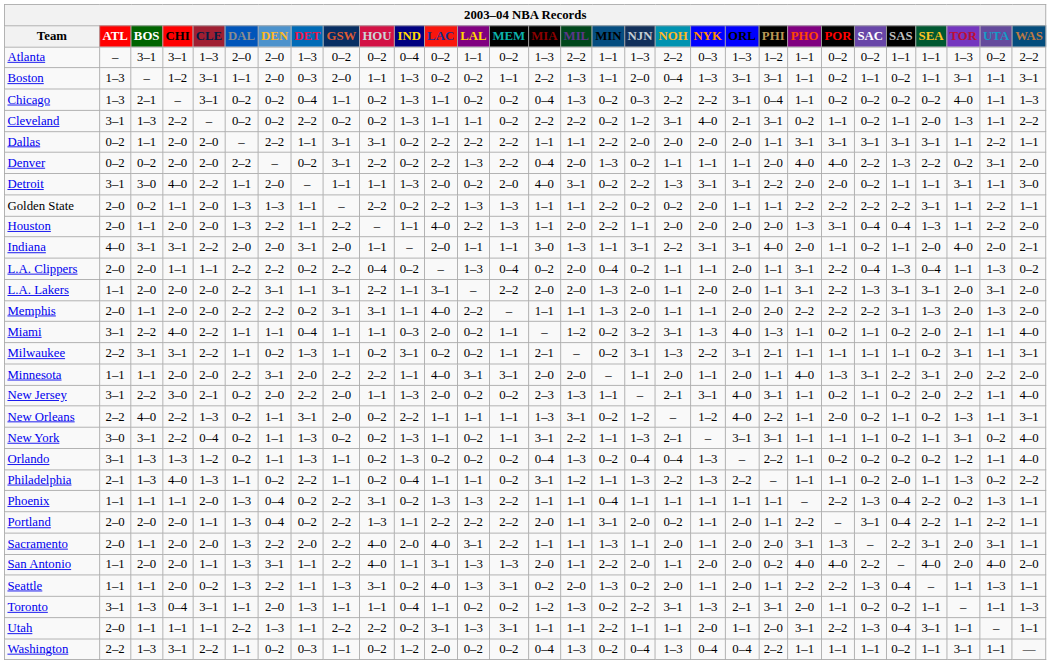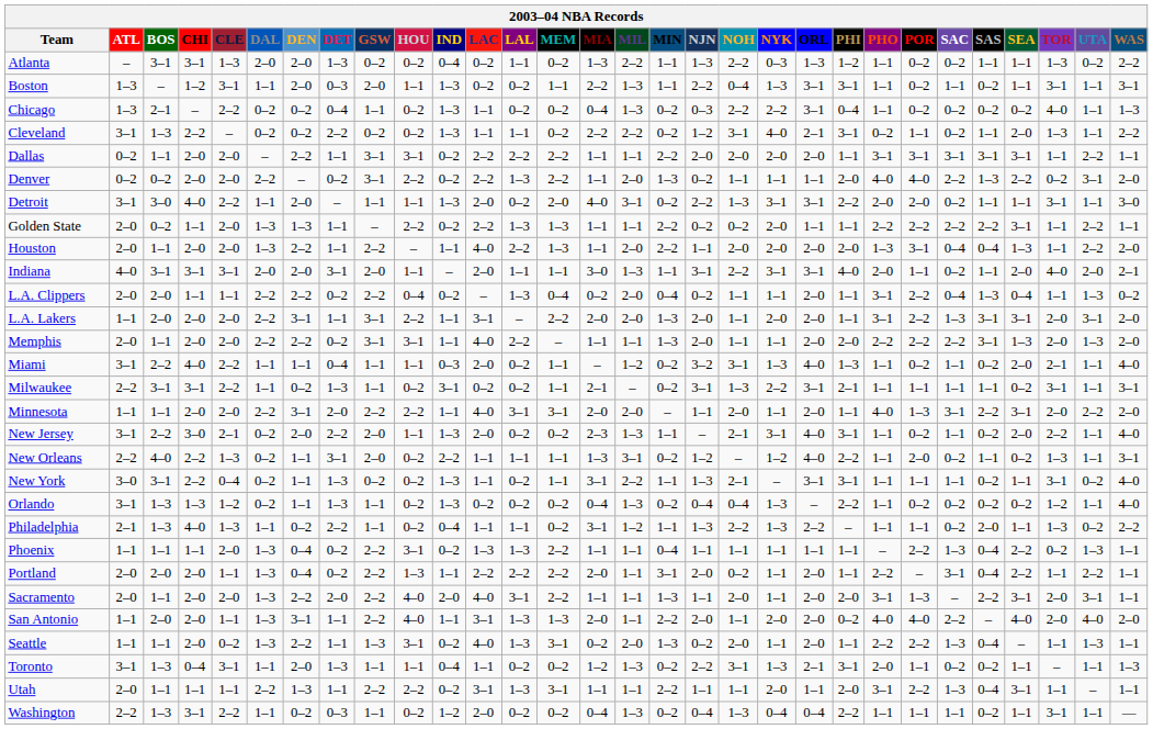 <table class="wikitable" style="font-size:90%; text-align:center;">
 <tr>
 <th colspan=30>2003–04 NBA Records</th>
 </tr>
 <tr>
 <th width=100>Team</th>
 <th style="background:#FF0000;color:#FFFFFF;width=35">ATL</th>
 <th style="background:#006400;color:#FFFFFF;width=35">BOS</th>
 <th style="background:#FF0000;color:#000000;width=35">CHI</th>
 <th style="background:#9F1F32;color:#001D43;width=35">CLE</th>
 <th style="background:#0055BA;color:#898D8F;width=35">DAL</th>
 <th style="background:#4C92CC;color:#FDB827;width=35">DEN</th>
 <th style="background:#006BB7;color:#ED164B;width=35">DET</th>
 <th style="background:#072E63;color:#DC5A34;width=35">GSW</th>
 <th style="background:#D31145;color:#CBD4D8;width=35">HOU</th>
 <th style="background:#000080;color:#FFD700;width=35">IND</th>
 <th style="background:#F9160D;color:#1A2E8B;width=35">LAC</th>
 <th style="background:#800080;color:#FFD700;width=35">LAL</th>
 <th style="background:#000000;color:#0CB2AC;width=35">MEM</th>
 <th style="background:#000000;color:#8B0000;width=35">MIA</th>
 <th style="background:#00471B;color:#5C378A;width=35">MIL</th>
 <th style="background:#044D80;color:#000000;width=35">MIN</th>
 <th style="background:#12305B;color:#C4CED4;width=35">NJN</th>
 <th style="background:#0093B1;color:#FDB827;width=35">NOH</th>
 <th style="background:#0000FF;color:#FF8C00;width=35">NYK</th>
 <th style="background:#0000FF;color:#000000;width=35">ORL</th>
 <th style="background:#000000;color:#BB9754;width=35">PHI</th>
 <th style="background:#800080;color:#FF4500;width=35">PHO</th>
 <th style="background:#000000;color:#FF0000;width=35">POR</th>
 <th style="background:#6846A8;color:#FFFFFF;width=35">SAC</th>
 <th style="background:#000000;color:#C0C0C0;width=35">SAS</th>
 <th style="background:#005831;color:#FFC322;width=35">SEA</th>
 <th style="background:#7436BF;color:#BE0F34;width=35">TOR</th>
 <th style="background:#644A9C;color:#149BC7;width=35">UTA</th>
 <th style="background:#044D7D;color:#BC7A44;width=35">WAS</th>
 </tr>
 <tr>
 <td style="text-align:left;"><a href='#'>Atlanta</a></td>
 <td>–</td>
 <td>3–1</td>
 <td>3–1</td>
 <td>1–3</td>
 <td>2–0</td>
 <td>2–0</td>
 <td>1–3</td>
 <td>0–2</td>
 <td>0–2</td>
 <td>0–4</td>
 <td>0–2</td>
 <td>1–1</td>
 <td>0–2</td>
 <td>1–3</td>
 <td>2–2</td>
 <td>1–1</td>
 <td>1–3</td>
 <td>2–2</td>
 <td>0–3</td>
 <td>1–3</td>
 <td>1–2</td>
 <td>1–1</td>
 <td>0–2</td>
 <td>0–2</td>
 <td>1–1</td>
 <td>1–1</td>
 <td>1–3</td>
 <td>0–2</td>
 <td>2–2</td>
 </tr>
 <tr>
 <td style="text-align:left;"><a href='#'>Boston</a></td>
 <td>1–3</td>
 <td>–</td>
 <td>1–2</td>
 <td>3–1</td>
 <td>1–1</td>
 <td>2–0</td>
 <td>0–3</td>
 <td>2–0</td>
 <td>1–1</td>
 <td>1–3</td>
 <td>0–2</td>
 <td>0–2</td>
 <td>1–1</td>
 <td>2–2</td>
 <td>1–3</td>
 <td>1–1</td>
-<td>2–0</td>
+<td>2–2</td>
 <td>0–4</td>
 <td>1–3</td>
 <td>3–1</td>
 <td>3–1</td>
 <td>1–1</td>
 <td>0–2</td>
 <td>1–1</td>
 <td>0–2</td>
 <td>1–1</td>
 <td>3–1</td>
 <td>1–1</td>
 <td>3–1</td>
 </tr>
 <tr>
 <td style="text-align:left;"><a href='#'>Chicago</a></td>
 <td>1–3</td>
 <td>2–1</td>
 <td>–</td>
-<td>3–1</td>
+<td>2–2</td>
 <td>0–2</td>
 <td>0–2</td>
 <td>0–4</td>
 <td>1–1</td>
 <td>0–2</td>
 <td>1–3</td>
 <td>1–1</td>
 <td>0–2</td>
 <td>0–2</td>
 <td>0–4</td>
 <td>1–3</td>
 <td>0–2</td>
 <td>0–3</td>
 <td>2–2</td>
 <td>2–2</td>
 <td>3–1</td>
 <td>0–4</td>
 <td>1–1</td>
 <td>0–2</td>
 <td>0–2</td>
 <td>0–2</td>
 <td>0–2</td>
 <td>4–0</td>
 <td>1–1</td>
 <td>1–3</td>
 </tr>
 <tr>
 <td style="text-align:left;"><a href='#'>Cleveland</a></td>
 <td>3–1</td>
 <td>1–3</td>
 <td>2–2</td>
 <td>–</td>
 <td>0–2</td>
 <td>0–2</td>
 <td>2–2</td>
 <td>0–2</td>
 <td>0–2</td>
 <td>1–3</td>
 <td>1–1</td>
 <td>1–1</td>
 <td>0–2</td>
 <td>2–2</td>
 <td>2–2</td>
 <td>0–2</td>
 <td>1–2</td>
 <td>3–1</td>
 <td>4–0</td>
 <td>2–1</td>
 <td>3–1</td>
 <td>0–2</td>
 <td>1–1</td>
 <td>0–2</td>
 <td>1–1</td>
 <td>2–0</td>
 <td>1–3</td>
 <td>1–1</td>
 <td>2–2</td>
 </tr>
 <tr>
 <td style="text-align:left;"><a href='#'>Dallas</a></td>
 <td>0–2</td>
 <td>1–1</td>
 <td>2–0</td>
 <td>2–0</td>
 <td>–</td>
 <td>2–2</td>
 <td>1–1</td>
 <td>3–1</td>
 <td>3–1</td>
 <td>0–2</td>
 <td>2–2</td>
 <td>2–2</td>
 <td>2–2</td>
 <td>1–1</td>
 <td>1–1</td>
 <td>2–2</td>
 <td>2–0</td>
 <td>2–0</td>
 <td>2–0</td>
 <td>2–0</td>
 <td>1–1</td>
 <td>3–1</td>
 <td>3–1</td>
 <td>3–1</td>
 <td>3–1</td>
 <td>3–1</td>
 <td>1–1</td>
 <td>2–2</td>
 <td>1–1</td>
 </tr>
 <tr>
 <td style="text-align:left;"><a href='#'>Denver</a></td>
 <td>0–2</td>
 <td>0–2</td>
 <td>2–0</td>
 <td>2–0</td>
 <td>2–2</td>
 <td>–</td>
 <td>0–2</td>
 <td>3–1</td>
 <td>2–2</td>
 <td>0–2</td>
 <td>2–2</td>
 <td>1–3</td>
 <td>2–2</td>
-<td>0–4</td>
+<td>1–1</td>
 <td>2–0</td>
 <td>1–3</td>
 <td>0–2</td>
 <td>1–1</td>
 <td>1–1</td>
 <td>1–1</td>
 <td>2–0</td>
 <td>4–0</td>
 <td>4–0</td>
 <td>2–2</td>
 <td>1–3</td>
 <td>2–2</td>
 <td>0–2</td>
 <td>3–1</td>
 <td>2–0</td>
 </tr>
 <tr>
 <td style="text-align:left;"><a href='#'>Detroit</a></td>
 <td>3–1</td>
 <td>3–0</td>
 <td>4–0</td>
 <td>2–2</td>
 <td>1–1</td>
 <td>2–0</td>
 <td>–</td>
 <td>1–1</td>
 <td>1–1</td>
 <td>1–3</td>
 <td>2–0</td>
 <td>0–2</td>
 <td>2–0</td>
 <td>4–0</td>
 <td>3–1</td>
 <td>0–2</td>
 <td>2–2</td>
 <td>1–3</td>
 <td>3–1</td>
 <td>3–1</td>
 <td>2–2</td>
 <td>2–0</td>
 <td>2–0</td>
 <td>0–2</td>
 <td>1–1</td>
 <td>1–1</td>
 <td>3–1</td>
 <td>1–1</td>
 <td>3–0</td>
 </tr>
 <tr>
 <td style="text-align:left;">Golden State</td>
 <td>2–0</td>
 <td>0–2</td>
 <td>1–1</td>
 <td>2–0</td>
 <td>1–3</td>
 <td>1–3</td>
 <td>1–1</td>
 <td>–</td>
 <td>2–2</td>
 <td>0–2</td>
 <td>2–2</td>
 <td>1–3</td>
 <td>1–3</td>
 <td>1–1</td>
 <td>1–1</td>
 <td>2–2</td>
 <td>0–2</td>
 <td>0–2</td>
 <td>2–0</td>
 <td>1–1</td>
 <td>1–1</td>
 <td>2–2</td>
 <td>2–2</td>
 <td>2–2</td>
 <td>2–2</td>
 <td>3–1</td>
 <td>1–1</td>
 <td>2–2</td>
 <td>1–1</td>
 </tr>
 <tr>
 <td style="text-align:left;"><a href='#'>Houston</a></td>
 <td>2–0</td>
 <td>1–1</td>
 <td>2–0</td>
 <td>2–0</td>
 <td>1–3</td>
 <td>2–2</td>
 <td>1–1</td>
 <td>2–2</td>
 <td>–</td>
 <td>1–1</td>
 <td>4–0</td>
 <td>2–2</td>
 <td>1–3</td>
 <td>1–1</td>
 <td>2–0</td>
 <td>2–2</td>
 <td>1–1</td>
 <td>2–0</td>
 <td>2–0</td>
 <td>2–0</td>
 <td>2–0</td>
 <td>1–3</td>
 <td>3–1</td>
 <td>0–4</td>
 <td>0–4</td>
 <td>1–3</td>
 <td>1–1</td>
 <td>2–2</td>
 <td>2–0</td>
 </tr>
 <tr>
 <td style="text-align:left;"><a href='#'>Indiana</a></td>
 <td>4–0</td>
 <td>3–1</td>
 <td>3–1</td>
-<td>2–2</td>
+<td>3–1</td>
 <td>2–0</td>
 <td>2–0</td>
 <td>3–1</td>
 <td>2–0</td>
 <td>1–1</td>
 <td>–</td>
 <td>2–0</td>
 <td>1–1</td>
 <td>1–1</td>
 <td>3–0</td>
 <td>1–3</td>
 <td>1–1</td>
 <td>3–1</td>
 <td>2–2</td>
 <td>3–1</td>
 <td>3–1</td>
 <td>4–0</td>
 <td>2–0</td>
 <td>1–1</td>
 <td>0–2</td>
 <td>1–1</td>
 <td>2–0</td>
 <td>4–0</td>
 <td>2–0</td>
 <td>2–1</td>
 </tr>
 <tr>
 <td style="text-align:left;"><a href='#'>L.A. Clippers</a></td>
 <td>2–0</td>
 <td>2–0</td>
 <td>1–1</td>
 <td>1–1</td>
 <td>2–2</td>
 <td>2–2</td>
 <td>0–2</td>
 <td>2–2</td>
 <td>0–4</td>
 <td>0–2</td>
 <td>–</td>
 <td>1–3</td>
 <td>0–4</td>
 <td>0–2</td>
 <td>2–0</td>
 <td>0–4</td>
 <td>0–2</td>
 <td>1–1</td>
 <td>1–1</td>
 <td>2–0</td>
 <td>1–1</td>
 <td>3–1</td>
 <td>2–2</td>
 <td>0–4</td>
 <td>1–3</td>
 <td>0–4</td>
 <td>1–1</td>
 <td>1–3</td>
 <td>0–2</td>
 </tr>
 <tr>
 <td style="text-align:left;"><a href='#'>L.A. Lakers</a></td>
 <td>1–1</td>
 <td>2–0</td>
 <td>2–0</td>
 <td>2–0</td>
 <td>2–2</td>
 <td>3–1</td>
 <td>1–1</td>
 <td>3–1</td>
 <td>2–2</td>
 <td>1–1</td>
 <td>3–1</td>
 <td>–</td>
 <td>2–2</td>
 <td>2–0</td>
 <td>2–0</td>
 <td>1–3</td>
 <td>2–0</td>
 <td>1–1</td>
 <td>2–0</td>
 <td>2–0</td>
 <td>1–1</td>
 <td>3–1</td>
 <td>2–2</td>
 <td>1–3</td>
 <td>3–1</td>
 <td>3–1</td>
 <td>2–0</td>
 <td>3–1</td>
 <td>2–0</td>
 </tr>
 <tr>
 <td style="text-align:left;"><a href='#'>Memphis</a></td>
 <td>2–0</td>
 <td>1–1</td>
 <td>2–0</td>
 <td>2–0</td>
 <td>2–2</td>
 <td>2–2</td>
 <td>0–2</td>
 <td>3–1</td>
 <td>3–1</td>
 <td>1–1</td>
 <td>4–0</td>
 <td>2–2</td>
 <td>–</td>
 <td>1–1</td>
 <td>1–1</td>
 <td>1–3</td>
 <td>2–0</td>
 <td>1–1</td>
 <td>1–1</td>
 <td>2–0</td>
 <td>2–0</td>
 <td>2–2</td>
 <td>2–2</td>
 <td>2–2</td>
 <td>3–1</td>
 <td>1–3</td>
 <td>2–0</td>
 <td>1–3</td>
 <td>2–0</td>
 </tr>
 <tr>
 <td style="text-align:left;"><a href='#'>Miami</a></td>
 <td>3–1</td>
 <td>2–2</td>
 <td>4–0</td>
 <td>2–2</td>
 <td>1–1</td>
 <td>1–1</td>
 <td>0–4</td>
 <td>1–1</td>
 <td>1–1</td>
 <td>0–3</td>
 <td>2–0</td>
 <td>0–2</td>
 <td>1–1</td>
 <td>–</td>
 <td>1–2</td>
 <td>0–2</td>
 <td>3–2</td>
 <td>3–1</td>
 <td>1–3</td>
 <td>4–0</td>
 <td>1–3</td>
 <td>1–1</td>
 <td>0–2</td>
 <td>1–1</td>
 <td>0–2</td>
 <td>2–0</td>
 <td>2–1</td>
 <td>1–1</td>
 <td>4–0</td>
 </tr>
 <tr>
 <td style="text-align:left;"><a href='#'>Milwaukee</a></td>
 <td>2–2</td>
 <td>3–1</td>
 <td>3–1</td>
 <td>2–2</td>
 <td>1–1</td>
 <td>0–2</td>
 <td>1–3</td>
 <td>1–1</td>
 <td>0–2</td>
 <td>3–1</td>
 <td>0–2</td>
 <td>0–2</td>
 <td>1–1</td>
 <td>2–1</td>
 <td>–</td>
 <td>0–2</td>
 <td>3–1</td>
 <td>1–3</td>
 <td>2–2</td>
 <td>3–1</td>
 <td>2–1</td>
 <td>1–1</td>
 <td>1–1</td>
 <td>1–1</td>
 <td>1–1</td>
 <td>0–2</td>
 <td>3–1</td>
 <td>1–1</td>
 <td>3–1</td>
 </tr>
 <tr>
 <td style="text-align:left;"><a href='#'>Minnesota</a></td>
 <td>1–1</td>
 <td>1–1</td>
 <td>2–0</td>
 <td>2–0</td>
 <td>2–2</td>
 <td>3–1</td>
 <td>2–0</td>
 <td>2–2</td>
 <td>2–2</td>
 <td>1–1</td>
 <td>4–0</td>
 <td>3–1</td>
 <td>3–1</td>
 <td>2–0</td>
 <td>2–0</td>
 <td>–</td>
 <td>1–1</td>
 <td>2–0</td>
 <td>1–1</td>
 <td>2–0</td>
 <td>1–1</td>
 <td>4–0</td>
 <td>1–3</td>
 <td>3–1</td>
 <td>2–2</td>
 <td>3–1</td>
 <td>2–0</td>
 <td>2–2</td>
 <td>2–0</td>
 </tr>
 <tr>
 <td style="text-align:left;"><a href='#'>New Jersey</a></td>
 <td>3–1</td>
 <td>2–2</td>
 <td>3–0</td>
 <td>2–1</td>
 <td>0–2</td>
 <td>2–0</td>
 <td>2–2</td>
 <td>2–0</td>
 <td>1–1</td>
 <td>1–3</td>
 <td>2–0</td>
 <td>0–2</td>
 <td>0–2</td>
 <td>2–3</td>
 <td>1–3</td>
 <td>1–1</td>
 <td>–</td>
 <td>2–1</td>
 <td>3–1</td>
 <td>4–0</td>
 <td>3–1</td>
 <td>1–1</td>
 <td>0–2</td>
 <td>1–1</td>
 <td>0–2</td>
 <td>2–0</td>
 <td>2–2</td>
 <td>1–1</td>
 <td>4–0</td>
 </tr>
 <tr>
 <td style="text-align:left;"><a href='#'>New Orleans</a></td>
 <td>2–2</td>
 <td>4–0</td>
 <td>2–2</td>
 <td>1–3</td>
 <td>0–2</td>
 <td>1–1</td>
 <td>3–1</td>
 <td>2–0</td>
 <td>0–2</td>
 <td>2–2</td>
 <td>1–1</td>
 <td>1–1</td>
 <td>1–1</td>
 <td>1–3</td>
 <td>3–1</td>
 <td>0–2</td>
 <td>1–2</td>
 <td>–</td>
 <td>1–2</td>
 <td>4–0</td>
 <td>2–2</td>
 <td>1–1</td>
 <td>2–0</td>
 <td>0–2</td>
 <td>1–1</td>
 <td>0–2</td>
 <td>1–3</td>
 <td>1–1</td>
 <td>3–1</td>
 </tr>
 <tr>
 <td style="text-align:left;"><a href='#'>New York</a></td>
 <td>3–0</td>
 <td>3–1</td>
 <td>2–2</td>
 <td>0–4</td>
 <td>0–2</td>
 <td>1–1</td>
 <td>1–3</td>
 <td>0–2</td>
 <td>0–2</td>
 <td>1–3</td>
 <td>1–1</td>
 <td>0–2</td>
 <td>1–1</td>
 <td>3–1</td>
 <td>2–2</td>
 <td>1–1</td>
 <td>1–3</td>
 <td>2–1</td>
 <td>–</td>
 <td>3–1</td>
 <td>3–1</td>
 <td>1–1</td>
 <td>1–1</td>
 <td>1–1</td>
 <td>0–2</td>
 <td>1–1</td>
 <td>3–1</td>
 <td>0–2</td>
 <td>4–0</td>
 </tr>
 <tr>
 <td style="text-align:left;"><a href='#'>Orlando</a></td>
 <td>3–1</td>
 <td>1–3</td>
 <td>1–3</td>
 <td>1–2</td>
 <td>0–2</td>
 <td>1–1</td>
 <td>1–3</td>
 <td>1–1</td>
 <td>0–2</td>
 <td>1–3</td>
 <td>0–2</td>
 <td>0–2</td>
 <td>0–2</td>
 <td>0–4</td>
 <td>1–3</td>
 <td>0–2</td>
 <td>0–4</td>
 <td>0–4</td>
 <td>1–3</td>
 <td>–</td>
 <td>2–2</td>
 <td>1–1</td>
 <td>0–2</td>
 <td>0–2</td>
 <td>0–2</td>
 <td>0–2</td>
 <td>1–2</td>
 <td>1–1</td>
 <td>4–0</td>
 </tr>
 <tr>
 <td style="text-align:left;"><a href='#'>Philadelphia</a></td>
 <td>2–1</td>
 <td>1–3</td>
 <td>4–0</td>
 <td>1–3</td>
 <td>1–1</td>
 <td>0–2</td>
 <td>2–2</td>
 <td>1–1</td>
 <td>0–2</td>
 <td>0–4</td>
 <td>1–1</td>
 <td>1–1</td>
 <td>0–2</td>
 <td>3–1</td>
 <td>1–2</td>
 <td>1–1</td>
 <td>1–3</td>
 <td>2–2</td>
 <td>1–3</td>
 <td>2–2</td>
 <td>–</td>
 <td>1–1</td>
 <td>1–1</td>
 <td>0–2</td>
 <td>2–0</td>
 <td>1–1</td>
 <td>1–3</td>
 <td>0–2</td>
 <td>2–2</td>
 </tr>
 <tr>
 <td style="text-align:left;"><a href='#'>Phoenix</a></td>
 <td>1–1</td>
 <td>1–1</td>
 <td>1–1</td>
 <td>2–0</td>
 <td>1–3</td>
 <td>0–4</td>
 <td>0–2</td>
 <td>2–2</td>
 <td>3–1</td>
 <td>0–2</td>
 <td>1–3</td>
 <td>1–3</td>
 <td>2–2</td>
 <td>1–1</td>
 <td>1–1</td>
 <td>0–4</td>
 <td>1–1</td>
 <td>1–1</td>
 <td>1–1</td>
 <td>1–1</td>
 <td>1–1</td>
 <td>–</td>
 <td>2–2</td>
 <td>1–3</td>
 <td>0–4</td>
 <td>2–2</td>
 <td>0–2</td>
 <td>1–3</td>
 <td>1–1</td>
 </tr>
 <tr>
 <td style="text-align:left;"><a href='#'>Portland</a></td>
 <td>2–0</td>
 <td>2–0</td>
 <td>2–0</td>
 <td>1–1</td>
 <td>1–3</td>
 <td>0–4</td>
 <td>0–2</td>
 <td>2–2</td>
 <td>1–3</td>
 <td>1–1</td>
 <td>2–2</td>
 <td>2–2</td>
 <td>2–2</td>
 <td>2–0</td>
 <td>1–1</td>
 <td>3–1</td>
 <td>2–0</td>
 <td>0–2</td>
 <td>1–1</td>
 <td>2–0</td>
 <td>1–1</td>
 <td>2–2</td>
 <td>–</td>
 <td>3–1</td>
 <td>0–4</td>
 <td>2–2</td>
 <td>1–1</td>
 <td>2–2</td>
 <td>1–1</td>
 </tr>
 <tr>
 <td style="text-align:left;"><a href='#'>Sacramento</a></td>
 <td>2–0</td>
 <td>1–1</td>
 <td>2–0</td>
 <td>2–0</td>
 <td>1–3</td>
 <td>2–2</td>
 <td>2–0</td>
 <td>2–2</td>
 <td>4–0</td>
 <td>2–0</td>
 <td>4–0</td>
 <td>3–1</td>
 <td>2–2</td>
 <td>1–1</td>
 <td>1–1</td>
 <td>1–3</td>
 <td>1–1</td>
 <td>2–0</td>
 <td>1–1</td>
 <td>2–0</td>
 <td>2–0</td>
 <td>3–1</td>
 <td>1–3</td>
 <td>–</td>
 <td>2–2</td>
 <td>3–1</td>
 <td>2–0</td>
 <td>3–1</td>
 <td>1–1</td>
 </tr>
 <tr>
 <td style="text-align:left;"><a href='#'>San Antonio</a></td>
 <td>1–1</td>
 <td>2–0</td>
 <td>2–0</td>
 <td>1–1</td>
 <td>1–3</td>
 <td>3–1</td>
 <td>1–1</td>
 <td>2–2</td>
 <td>4–0</td>
 <td>1–1</td>
 <td>3–1</td>
 <td>1–3</td>
 <td>1–3</td>
 <td>2–0</td>
 <td>1–1</td>
 <td>2–2</td>
 <td>2–0</td>
 <td>1–1</td>
 <td>2–0</td>
 <td>2–0</td>
 <td>0–2</td>
 <td>4–0</td>
 <td>4–0</td>
 <td>2–2</td>
 <td>–</td>
 <td>4–0</td>
 <td>2–0</td>
 <td>4–0</td>
 <td>2–0</td>
 </tr>
 <tr>
 <td style="text-align:left;"><a href='#'>Seattle</a></td>
 <td>1–1</td>
 <td>1–1</td>
 <td>2–0</td>
 <td>0–2</td>
 <td>1–3</td>
 <td>2–2</td>
 <td>1–1</td>
 <td>1–3</td>
 <td>3–1</td>
 <td>0–2</td>
 <td>4–0</td>
 <td>1–3</td>
 <td>3–1</td>
 <td>0–2</td>
 <td>2–0</td>
 <td>1–3</td>
 <td>0–2</td>
 <td>2–0</td>
 <td>1–1</td>
 <td>2–0</td>
 <td>1–1</td>
 <td>2–2</td>
 <td>2–2</td>
 <td>1–3</td>
 <td>0–4</td>
 <td>–</td>
 <td>1–1</td>
 <td>1–3</td>
 <td>1–1</td>
 </tr>
 <tr>
 <td style="text-align:left;"><a href='#'>Toronto</a></td>
 <td>3–1</td>
 <td>1–3</td>
 <td>0–4</td>
 <td>3–1</td>
 <td>1–1</td>
 <td>2–0</td>
 <td>1–3</td>
 <td>1–1</td>
 <td>1–1</td>
 <td>0–4</td>
 <td>1–1</td>
 <td>0–2</td>
 <td>0–2</td>
 <td>1–2</td>
 <td>1–3</td>
 <td>0–2</td>
 <td>2–2</td>
 <td>3–1</td>
 <td>1–3</td>
 <td>2–1</td>
 <td>3–1</td>
 <td>2–0</td>
 <td>1–1</td>
 <td>0–2</td>
 <td>0–2</td>
 <td>1–1</td>
 <td>–</td>
 <td>1–1</td>
 <td>1–3</td>
 </tr>
 <tr>
 <td style="text-align:left;"><a href='#'>Utah</a></td>
 <td>2–0</td>
 <td>1–1</td>
 <td>1–1</td>
 <td>1–1</td>
 <td>2–2</td>
 <td>1–3</td>
 <td>1–1</td>
 <td>2–2</td>
 <td>2–2</td>
 <td>0–2</td>
 <td>3–1</td>
 <td>1–3</td>
 <td>3–1</td>
 <td>1–1</td>
 <td>1–1</td>
 <td>2–2</td>
 <td>1–1</td>
 <td>1–1</td>
 <td>2–0</td>
 <td>1–1</td>
 <td>2–0</td>
 <td>3–1</td>
 <td>2–2</td>
 <td>1–3</td>
 <td>0–4</td>
 <td>3–1</td>
 <td>1–1</td>
 <td>–</td>
 <td>1–1</td>
 </tr>
 <tr>
 <td style="text-align:left;"><a href='#'>Washington</a></td>
 <td>2–2</td>
 <td>1–3</td>
 <td>3–1</td>
 <td>2–2</td>
 <td>1–1</td>
 <td>0–2</td>
 <td>0–3</td>
 <td>1–1</td>
 <td>0–2</td>
 <td>1–2</td>
 <td>2–0</td>
 <td>0–2</td>
 <td>0–2</td>
 <td>0–4</td>
 <td>1–3</td>
 <td>0–2</td>
 <td>0–4</td>
 <td>1–3</td>
 <td>0–4</td>
 <td>0–4</td>
 <td>2–2</td>
 <td>1–1</td>
 <td>1–1</td>
 <td>1–1</td>
 <td>0–2</td>
 <td>1–1</td>
 <td>3–1</td>
 <td>1–1</td>
 <td>—</td>
 </tr>
 </table>
